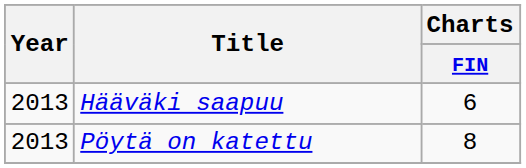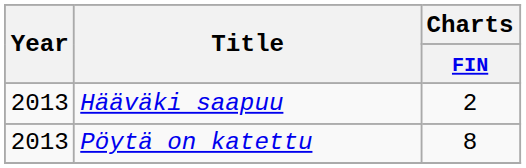 <table class="wikitable">
 <tr>
 <th align="center" rowspan="2">Year</th>
 <th align="center" rowspan="2" width="180">Title</th>
 <th align="center" colspan="1">Charts</th>
 </tr>
 <tr>
 <th width="20"><small><a href='#'>FIN</a></small><br></th>
 </tr>
 <tr>
 <td align="center">2013</td>
 <td><em><a href='#'>Hääväki saapuu</a></em></td>
-<td align="center">6</td>
+<td align="center">2</td>
 </tr>
 <tr>
 <td align="center">2013</td>
 <td><em><a href='#'>Pöytä on katettu</a></em></td>
 <td align="center">8</td>
 </tr>
 <tr>
 </tr>
 </table>
